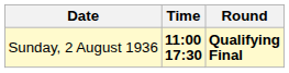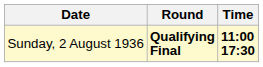 <table class="wikitable">
 <tr>
 <th>Date</th>
+<th>Round</th>
 <th>Time</th>
-<th>Round</th>
 </tr>
 <tr style=background:lemonchiffon>
 <td>Sunday, 2 August 1936</td>
+<td><strong>Qualifying</strong><br><strong>Final</strong></td>
 <td><strong>11:00</strong><br><strong>17:30</strong></td>
-<td><strong>Qualifying</strong><br><strong>Final</strong></td>
 </tr>
 </table>
